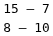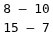 <table style="text-align:center">
 <tr>
 <th width=200></th>
 <th width=100></th>
 <th width=200></th>
 </tr>
 <tr>
+<td align=right></td>
+<td>8 – 10</td>
+<td align=left><strong></strong></td>
+</tr>
+<tr>
 <td align=right><strong></strong></td>
 <td>15 – 7</td>
 <td align=left></td>
 </tr>
-<tr>
-<td align=right></td>
-<td>8 – 10</td>
-<td align=left><strong></strong></td>
-</tr>
 </table>
